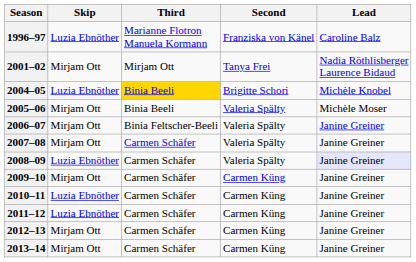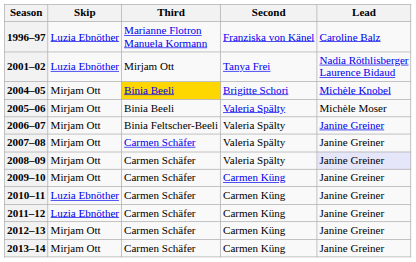 <table class="wikitable">
 <tr>
 <th scope="col">Season</th>
 <th scope="col">Skip</th>
 <th scope="col">Third</th>
 <th scope="col">Second</th>
 <th scope="col">Lead</th>
 </tr>
 <tr>
 <th scope="row">1996–97</th>
 <td><a href='#'>Luzia Ebnöther</a></td>
 <td><a href='#'>Marianne Flotron</a> <br> <a href='#'>Manuela Kormann</a></td>
 <td><a href='#'>Franziska von Känel</a></td>
 <td><a href='#'>Caroline Balz</a></td>
 </tr>
 <tr>
 <th scope="row">2001–02</th>
-<td>Mirjam Ott</td>
+<td><a href='#'>Luzia Ebnöther</a></td>
 <td>Mirjam Ott</td>
 <td><a href='#'>Tanya Frei</a></td>
 <td><a href='#'>Nadia Röthlisberger</a> <br> <a href='#'>Laurence Bidaud</a></td>
 </tr>
 <tr>
 <th scope="row">2004–05</th>
-<td><a href='#'>Luzia Ebnöther</a></td>
+<td>Mirjam Ott</td>
 <td style="background: gold;"><a href='#'>Binia Beeli</a></td>
 <td><a href='#'>Brigitte Schori</a></td>
 <td><a href='#'>Michèle Knobel</a></td>
 </tr>
 <tr>
 <th scope="row">2005–06</th>
 <td>Mirjam Ott</td>
 <td>Binia Beeli</td>
 <td><a href='#'>Valeria Spälty</a></td>
 <td>Michèle Moser</td>
 </tr>
 <tr>
 <th scope="row">2006–07</th>
 <td>Mirjam Ott</td>
 <td>Binia Feltscher-Beeli</td>
 <td>Valeria Spälty</td>
 <td><a href='#'>Janine Greiner</a></td>
 </tr>
 <tr>
 <th scope="row">2007–08</th>
 <td>Mirjam Ott</td>
 <td><a href='#'>Carmen Schäfer</a></td>
 <td>Valeria Spälty</td>
 <td>Janine Greiner</td>
 </tr>
 <tr>
 <th scope="row">2008–09</th>
-<td><a href='#'>Luzia Ebnöther</a></td>
+<td>Mirjam Ott</td>
 <td>Carmen Schäfer</td>
 <td>Valeria Spälty</td>
 <td style="background: lavender;">Janine Greiner</td>
 </tr>
 <tr>
 <th scope="row">2009–10</th>
 <td>Mirjam Ott</td>
 <td>Carmen Schäfer</td>
 <td><a href='#'>Carmen Küng</a></td>
 <td>Janine Greiner</td>
 </tr>
 <tr>
 <th scope="row">2010–11</th>
 <td><a href='#'>Luzia Ebnöther</a></td>
 <td>Carmen Schäfer</td>
 <td>Carmen Küng</td>
 <td>Janine Greiner</td>
 </tr>
 <tr>
 <th scope="row">2011–12</th>
 <td><a href='#'>Luzia Ebnöther</a></td>
 <td>Carmen Schäfer</td>
 <td>Carmen Küng</td>
 <td>Janine Greiner</td>
 </tr>
 <tr>
 <th scope="row">2012–13</th>
 <td>Mirjam Ott</td>
 <td>Carmen Schäfer</td>
 <td>Carmen Küng</td>
 <td>Janine Greiner</td>
 </tr>
 <tr>
 <th scope="row">2013–14</th>
 <td>Mirjam Ott</td>
 <td>Carmen Schäfer</td>
 <td>Carmen Küng</td>
 <td>Janine Greiner</td>
 </tr>
 </table>
